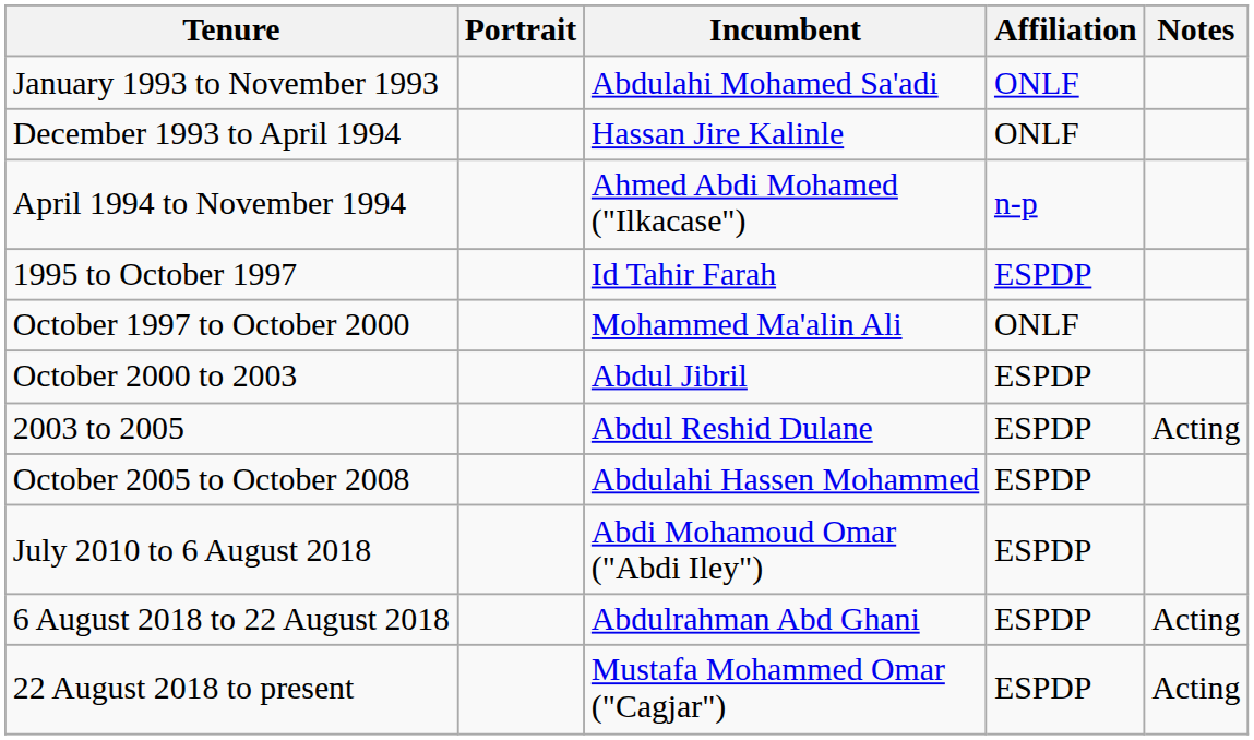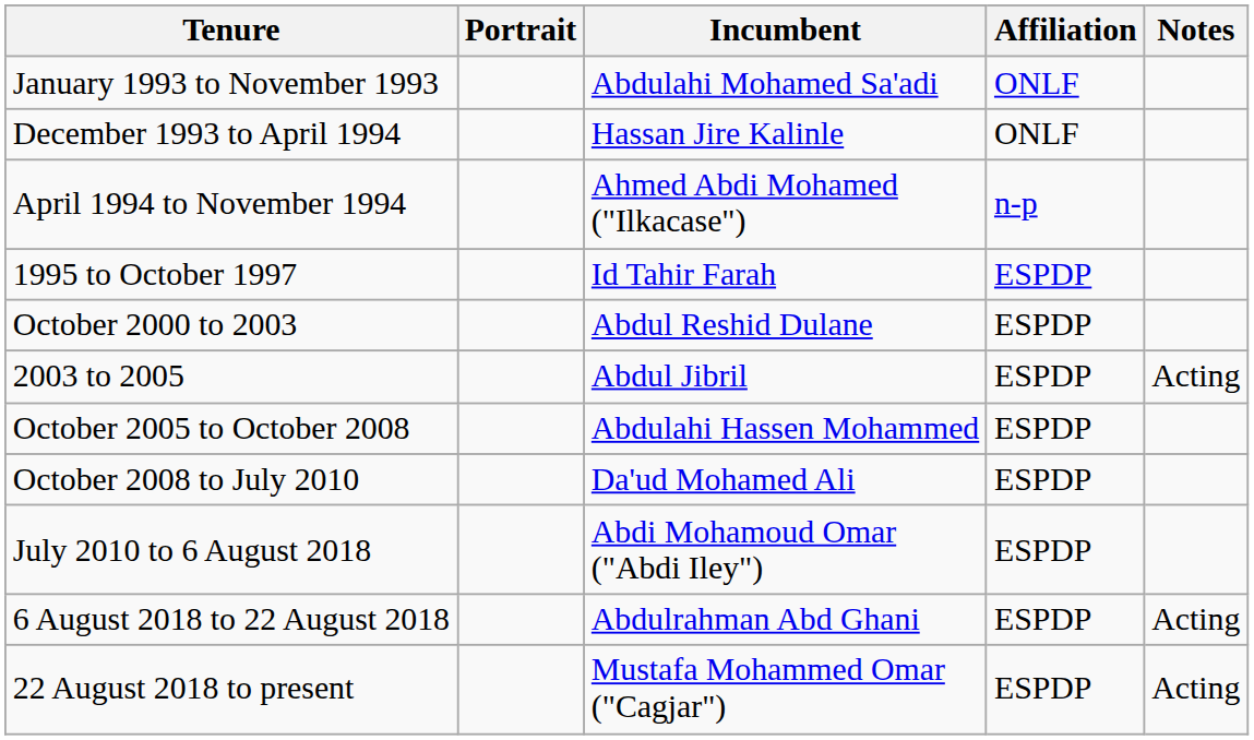 <table class="wikitable">
 <tr>
 <th>Tenure</th>
 <th>Portrait</th>
 <th>Incumbent</th>
 <th>Affiliation</th>
 <th>Notes</th>
 </tr>
 <tr>
 <td>January 1993 to November 1993</td>
 <td></td>
 <td><a href='#'>Abdulahi Mohamed Sa'adi</a></td>
 <td><a href='#'>ONLF</a></td>
 <td></td>
 </tr>
 <tr>
 <td>December 1993 to April 1994</td>
 <td></td>
 <td><a href='#'>Hassan Jire Kalinle</a></td>
 <td>ONLF</td>
 <td></td>
 </tr>
 <tr>
 <td>April 1994 to November 1994</td>
 <td></td>
 <td><a href='#'>Ahmed Abdi Mohamed</a><br>("Ilkacase")</td>
 <td><a href='#'>n-p</a></td>
 <td></td>
 </tr>
 <tr>
 <td>1995 to October 1997</td>
 <td></td>
 <td><a href='#'>Id Tahir Farah</a></td>
 <td><a href='#'>ESPDP</a></td>
 <td></td>
 </tr>
 <tr>
-<td>October 1997 to October 2000</td>
-<td></td>
-<td><a href='#'>Mohammed Ma'alin Ali</a></td>
-<td>ONLF</td>
-<td></td>
-</tr>
-<tr>
 <td>October 2000 to 2003</td>
 <td></td>
-<td><a href='#'>Abdul Jibril</a></td>
+<td><a href='#'>Abdul Reshid Dulane</a></td>
 <td>ESPDP</td>
 <td></td>
 </tr>
 <tr>
 <td>2003 to 2005</td>
 <td></td>
-<td><a href='#'>Abdul Reshid Dulane</a></td>
+<td><a href='#'>Abdul Jibril</a></td>
 <td>ESPDP</td>
 <td>Acting</td>
 </tr>
 <tr>
 <td>October 2005 to October 2008</td>
 <td></td>
 <td><a href='#'>Abdulahi Hassen Mohammed</a></td>
+<td>ESPDP</td>
+<td></td>
+</tr>
+<tr>
+<td>October 2008 to July 2010</td>
+<td></td>
+<td><a href='#'>Da'ud Mohamed Ali</a></td>
 <td>ESPDP</td>
 <td></td>
 </tr>
 <tr>
 <td>July 2010 to 6 August 2018</td>
 <td></td>
 <td><a href='#'>Abdi Mohamoud Omar</a><br>("Abdi Iley")</td>
 <td>ESPDP</td>
 <td></td>
 </tr>
 <tr>
 <td>6 August 2018 to 22 August 2018</td>
 <td></td>
 <td><a href='#'>Abdulrahman Abd Ghani</a></td>
 <td>ESPDP</td>
 <td>Acting</td>
 </tr>
 <tr>
 <td>22 August 2018 to present</td>
 <td></td>
 <td><a href='#'>Mustafa Mohammed Omar</a><br>("Cagjar")</td>
 <td>ESPDP</td>
 <td>Acting</td>
 </tr>
 </table>
